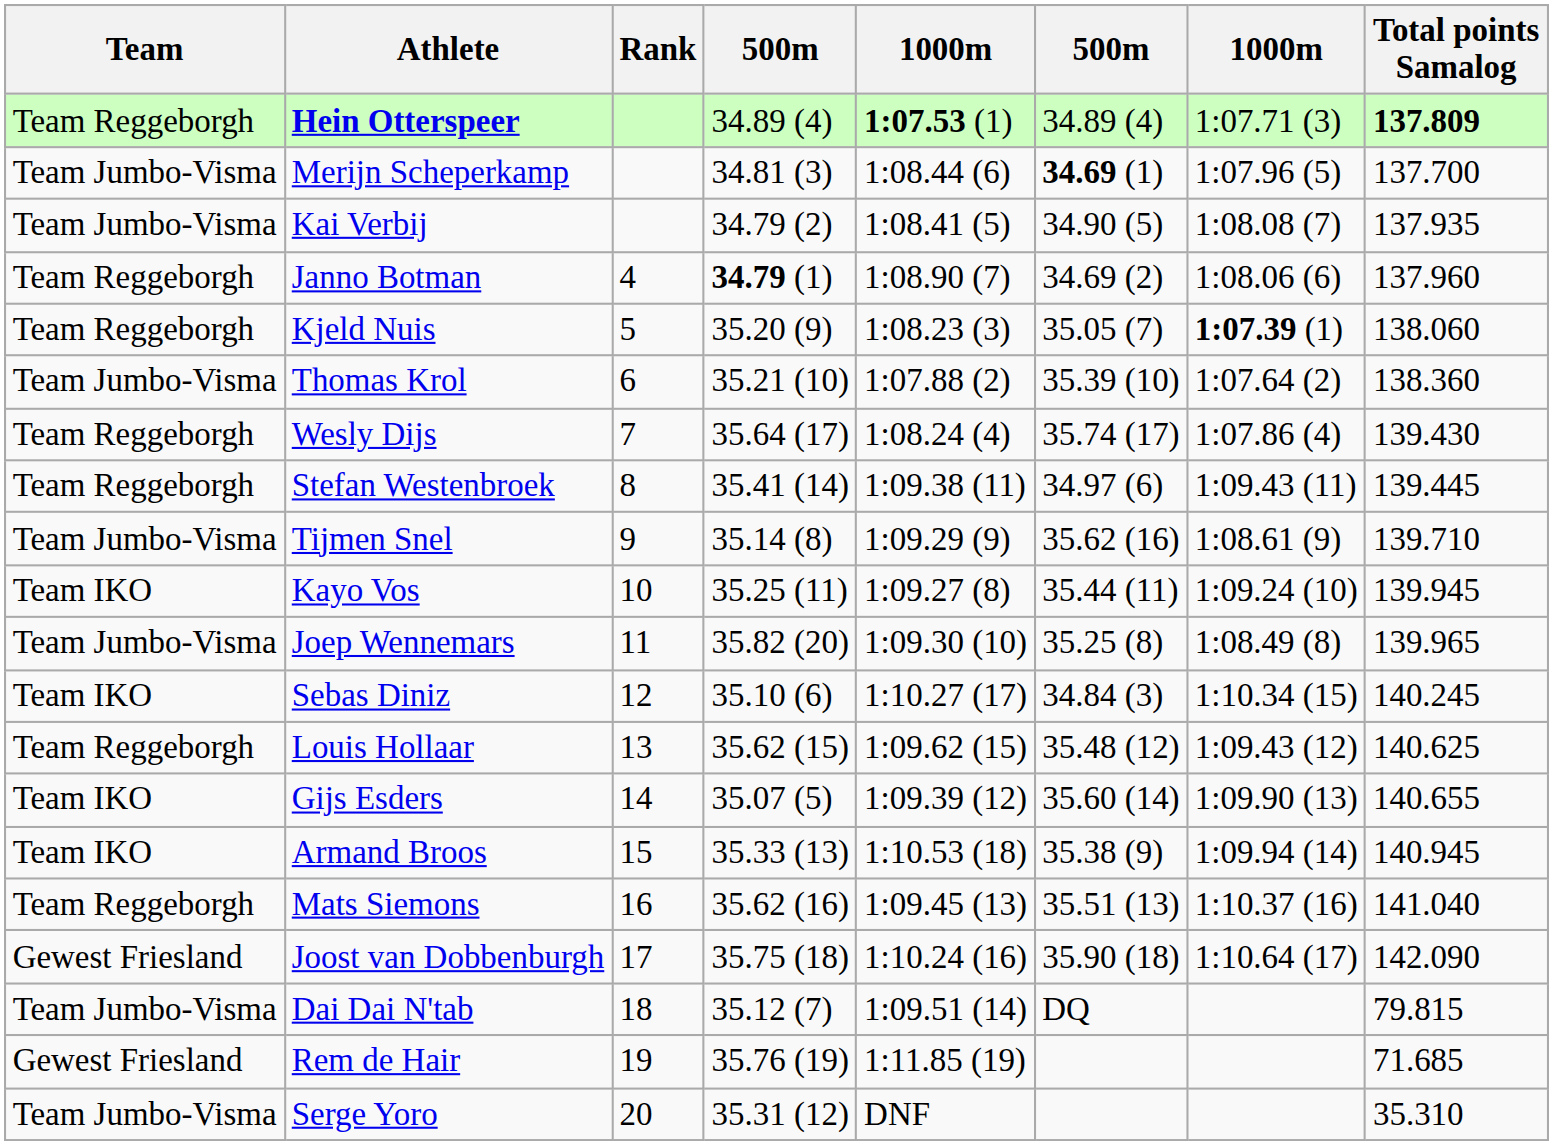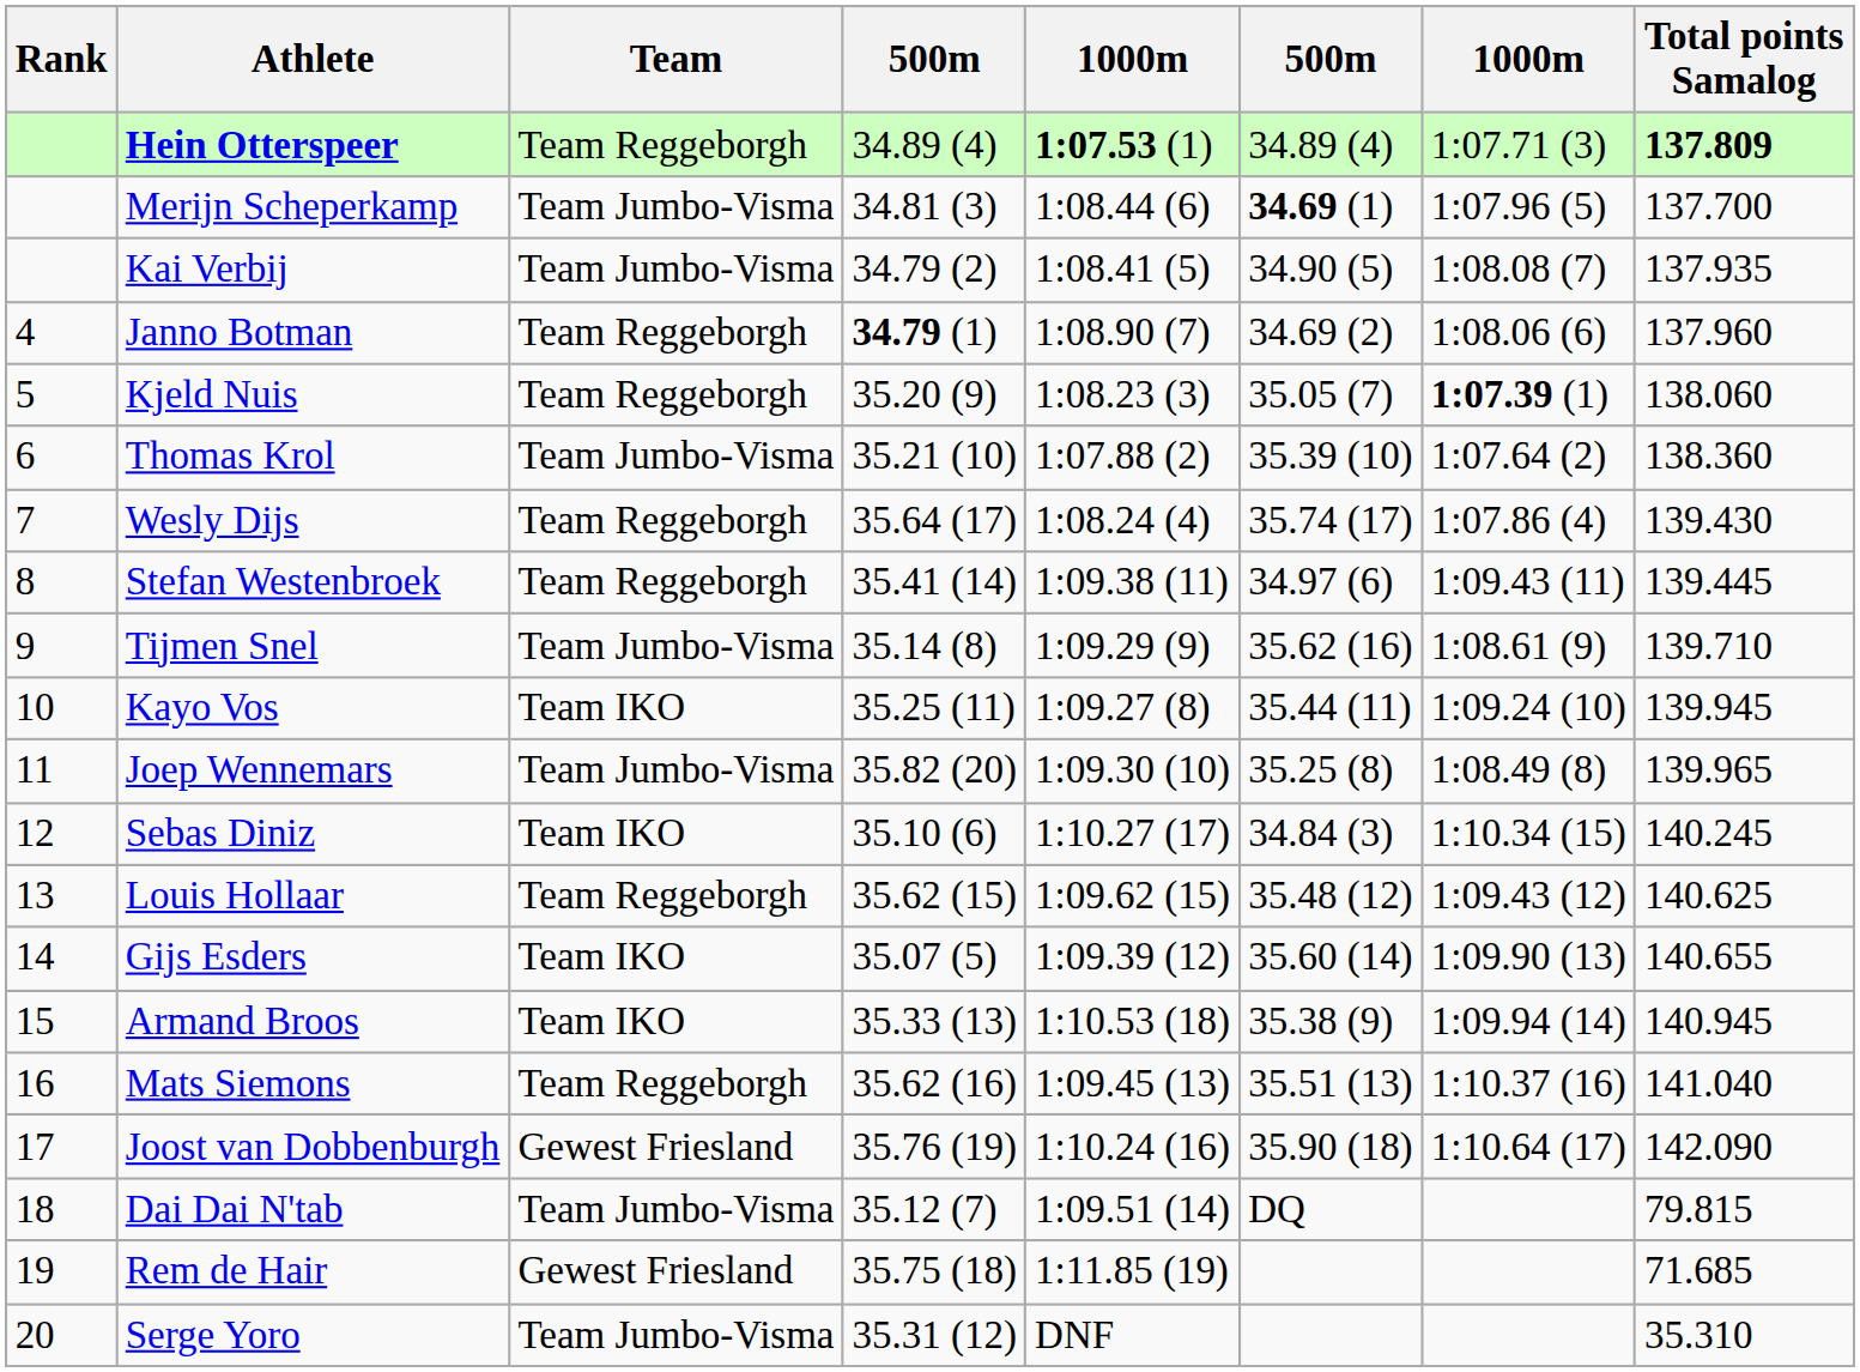 <table class="wikitable = sortable">
 <tr>
+<th>Rank</th>
+<th>Athlete</th>
 <th>Team</th>
-<th>Athlete</th>
-<th>Rank</th>
 <th>500m</th>
 <th>1000m</th>
 <th>500m</th>
 <th>1000m</th>
 <th>Total points <br> Samalog</th>
 </tr>
 <tr bgcolor=ccffc>
+<td></td>
+<td><strong><a href='#'>Hein Otterspeer</a></strong></td>
 <td>Team Reggeborgh</td>
-<td><strong><a href='#'>Hein Otterspeer</a></strong></td>
-<td></td>
 <td>34.89 (4)</td>
 <td><strong>1:07.53</strong> (1)</td>
 <td>34.89 (4)</td>
 <td>1:07.71 (3)</td>
 <td><strong>137.809</strong></td>
 </tr>
 <tr>
+<td></td>
+<td><a href='#'>Merijn Scheperkamp</a></td>
 <td>Team Jumbo-Visma</td>
-<td><a href='#'>Merijn Scheperkamp</a></td>
-<td></td>
 <td>34.81 (3)</td>
 <td>1:08.44 (6)</td>
 <td><strong>34.69</strong> (1)</td>
 <td>1:07.96 (5)</td>
 <td>137.700</td>
 </tr>
 <tr>
+<td></td>
+<td><a href='#'>Kai Verbij</a></td>
 <td>Team Jumbo-Visma</td>
-<td><a href='#'>Kai Verbij</a></td>
-<td></td>
 <td>34.79 (2)</td>
 <td>1:08.41 (5)</td>
 <td>34.90 (5)</td>
 <td>1:08.08 (7)</td>
 <td>137.935</td>
 </tr>
 <tr>
+<td>4</td>
+<td><a href='#'>Janno Botman</a></td>
 <td>Team Reggeborgh</td>
-<td><a href='#'>Janno Botman</a></td>
-<td>4</td>
 <td><strong>34.79</strong> (1)</td>
 <td>1:08.90 (7)</td>
 <td>34.69 (2)</td>
 <td>1:08.06 (6)</td>
 <td>137.960</td>
 </tr>
 <tr>
+<td>5</td>
+<td><a href='#'>Kjeld Nuis</a></td>
 <td>Team Reggeborgh</td>
-<td><a href='#'>Kjeld Nuis</a></td>
-<td>5</td>
 <td>35.20 (9)</td>
 <td>1:08.23 (3)</td>
 <td>35.05 (7)</td>
 <td><strong>1:07.39</strong> (1)</td>
 <td>138.060</td>
 </tr>
 <tr>
+<td>6</td>
+<td><a href='#'>Thomas Krol</a></td>
 <td>Team Jumbo-Visma</td>
-<td><a href='#'>Thomas Krol</a></td>
-<td>6</td>
 <td>35.21 (10)</td>
 <td>1:07.88 (2)</td>
 <td>35.39 (10)</td>
 <td>1:07.64 (2)</td>
 <td>138.360</td>
 </tr>
 <tr>
+<td>7</td>
+<td><a href='#'>Wesly Dijs</a></td>
 <td>Team Reggeborgh</td>
-<td><a href='#'>Wesly Dijs</a></td>
-<td>7</td>
 <td>35.64 (17)</td>
 <td>1:08.24 (4)</td>
 <td>35.74 (17)</td>
 <td>1:07.86 (4)</td>
 <td>139.430</td>
 </tr>
 <tr>
+<td>8</td>
+<td><a href='#'>Stefan Westenbroek</a></td>
 <td>Team Reggeborgh</td>
-<td><a href='#'>Stefan Westenbroek</a></td>
-<td>8</td>
 <td>35.41 (14)</td>
 <td>1:09.38 (11)</td>
 <td>34.97 (6)</td>
 <td>1:09.43 (11)</td>
 <td>139.445</td>
 </tr>
 <tr>
+<td>9</td>
+<td><a href='#'>Tijmen Snel</a></td>
 <td>Team Jumbo-Visma</td>
-<td><a href='#'>Tijmen Snel</a></td>
-<td>9</td>
 <td>35.14 (8)</td>
 <td>1:09.29 (9)</td>
 <td>35.62 (16)</td>
 <td>1:08.61 (9)</td>
 <td>139.710</td>
 </tr>
 <tr>
+<td>10</td>
+<td><a href='#'>Kayo Vos</a></td>
 <td>Team IKO</td>
-<td><a href='#'>Kayo Vos</a></td>
-<td>10</td>
 <td>35.25 (11)</td>
 <td>1:09.27 (8)</td>
 <td>35.44 (11)</td>
 <td>1:09.24 (10)</td>
 <td>139.945</td>
 </tr>
 <tr>
+<td>11</td>
+<td><a href='#'>Joep Wennemars</a></td>
 <td>Team Jumbo-Visma</td>
-<td><a href='#'>Joep Wennemars</a></td>
-<td>11</td>
 <td>35.82 (20)</td>
 <td>1:09.30 (10)</td>
 <td>35.25 (8)</td>
 <td>1:08.49 (8)</td>
 <td>139.965</td>
 </tr>
 <tr>
+<td>12</td>
+<td><a href='#'>Sebas Diniz</a></td>
 <td>Team IKO</td>
-<td><a href='#'>Sebas Diniz</a></td>
-<td>12</td>
 <td>35.10 (6)</td>
 <td>1:10.27 (17)</td>
 <td>34.84 (3)</td>
 <td>1:10.34 (15)</td>
 <td>140.245</td>
 </tr>
 <tr>
+<td>13</td>
+<td><a href='#'>Louis Hollaar</a></td>
 <td>Team Reggeborgh</td>
-<td><a href='#'>Louis Hollaar</a></td>
-<td>13</td>
 <td>35.62 (15)</td>
 <td>1:09.62 (15)</td>
 <td>35.48 (12)</td>
 <td>1:09.43 (12)</td>
 <td>140.625</td>
 </tr>
 <tr>
+<td>14</td>
+<td><a href='#'>Gijs Esders</a></td>
 <td>Team IKO</td>
-<td><a href='#'>Gijs Esders</a></td>
-<td>14</td>
 <td>35.07 (5)</td>
 <td>1:09.39 (12)</td>
 <td>35.60 (14)</td>
 <td>1:09.90 (13)</td>
 <td>140.655</td>
 </tr>
 <tr>
+<td>15</td>
+<td><a href='#'>Armand Broos</a></td>
 <td>Team IKO</td>
-<td><a href='#'>Armand Broos</a></td>
-<td>15</td>
 <td>35.33 (13)</td>
 <td>1:10.53 (18)</td>
 <td>35.38 (9)</td>
 <td>1:09.94 (14)</td>
 <td>140.945</td>
 </tr>
 <tr>
+<td>16</td>
+<td><a href='#'>Mats Siemons</a></td>
 <td>Team Reggeborgh</td>
-<td><a href='#'>Mats Siemons</a></td>
-<td>16</td>
 <td>35.62 (16)</td>
 <td>1:09.45 (13)</td>
 <td>35.51 (13)</td>
 <td>1:10.37 (16)</td>
 <td>141.040</td>
 </tr>
 <tr>
+<td>17</td>
+<td><a href='#'>Joost van Dobbenburgh</a></td>
 <td>Gewest Friesland</td>
-<td><a href='#'>Joost van Dobbenburgh</a></td>
-<td>17</td>
-<td>35.75 (18)</td>
+<td>35.76 (19)</td>
 <td>1:10.24 (16)</td>
 <td>35.90 (18)</td>
 <td>1:10.64 (17)</td>
 <td>142.090</td>
 </tr>
 <tr>
+<td>18</td>
+<td><a href='#'>Dai Dai N'tab</a></td>
 <td>Team Jumbo-Visma</td>
-<td><a href='#'>Dai Dai N'tab</a></td>
-<td>18</td>
 <td>35.12 (7)</td>
 <td>1:09.51 (14)</td>
 <td>DQ</td>
 <td></td>
 <td>79.815</td>
 </tr>
 <tr>
+<td>19</td>
+<td><a href='#'>Rem de Hair</a></td>
 <td>Gewest Friesland</td>
-<td><a href='#'>Rem de Hair</a></td>
-<td>19</td>
-<td>35.76 (19)</td>
+<td>35.75 (18)</td>
 <td>1:11.85 (19)</td>
 <td></td>
 <td></td>
 <td>71.685</td>
 </tr>
 <tr>
+<td>20</td>
+<td><a href='#'>Serge Yoro</a></td>
 <td>Team Jumbo-Visma</td>
-<td><a href='#'>Serge Yoro</a></td>
-<td>20</td>
 <td>35.31 (12)</td>
 <td>DNF</td>
 <td></td>
 <td></td>
 <td>35.310</td>
 </tr>
 </table>
